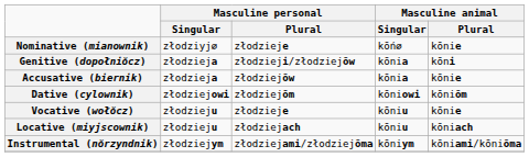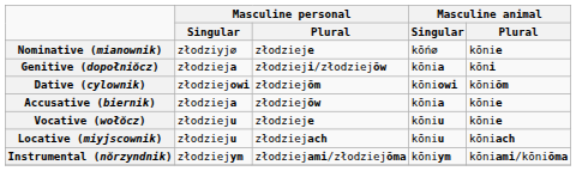 <table class="wikitable">
 <tr>
 <td rowspan="2"></td>
 <th colspan="2">Masculine personal</th>
 <th colspan="2">Masculine animal</th>
 </tr>
 <tr>
 <th>Singular</th>
 <th>Plural</th>
 <th>Singular</th>
 <th>Plural</th>
 </tr>
 <tr>
 <th>Nominative (<em>mianownik</em>)</th>
 <td>złodziyj<strong>∅</strong></td>
 <td>złodziej<strong>e</strong></td>
 <td>kōń<strong>∅</strong></td>
 <td>kōni<strong>e</strong></td>
 </tr>
 <tr>
 <th>Genitive (<em>dopołniŏcz</em>)</th>
 <td>złodziej<strong>a</strong></td>
 <td>złodziej<strong>i</strong>/złodziej<strong>ōw</strong></td>
 <td>kōni<strong>a</strong></td>
 <td>kōn<strong>i</strong></td>
 </tr>
 <tr>
+<th>Dative (<em>cylownik</em>)</th>
+<td>złodziej<strong>owi</strong></td>
+<td>złodziej<strong>ōm</strong></td>
+<td>kōni<strong>owi</strong></td>
+<td>kōni<strong>ōm</strong></td>
+</tr>
+<tr>
 <th>Accusative (<em>biernik</em>)</th>
 <td>złodziej<strong>a</strong></td>
 <td>złodziej<strong>ōw</strong></td>
 <td>kōni<strong>a</strong></td>
 <td>kōni<strong>e</strong></td>
-</tr>
-<tr>
-<th>Dative (<em>cylownik</em>)</th>
-<td>złodziej<strong>owi</strong></td>
-<td>złodziej<strong>ōm</strong></td>
-<td>kōni<strong>owi</strong></td>
-<td>kōni<strong>ōm</strong></td>
 </tr>
 <tr>
 <th>Vocative (<em>wołŏcz</em>)</th>
 <td>złodziej<strong>u</strong></td>
 <td>złodziej<strong>e</strong></td>
 <td>kōni<strong>u</strong></td>
 <td>kōni<strong>e</strong></td>
 </tr>
 <tr>
 <th>Locative (<em>miyjscownik</em>)</th>
 <td>złodziej<strong>u</strong></td>
 <td>złodziej<strong>ach</strong></td>
 <td>kōni<strong>u</strong></td>
 <td>kōni<strong>ach</strong></td>
 </tr>
 <tr>
 <th>Instrumental (<em>nŏrzyndnik</em>)</th>
 <td>złodziej<strong>ym</strong></td>
 <td>złodziej<strong>ami</strong>/złodziej<strong>ōma</strong></td>
 <td>kōni<strong>ym</strong></td>
 <td>kōni<strong>ami</strong>/kōni<strong>ōma</strong></td>
 </tr>
 <tr>
 </tr>
 </table>
